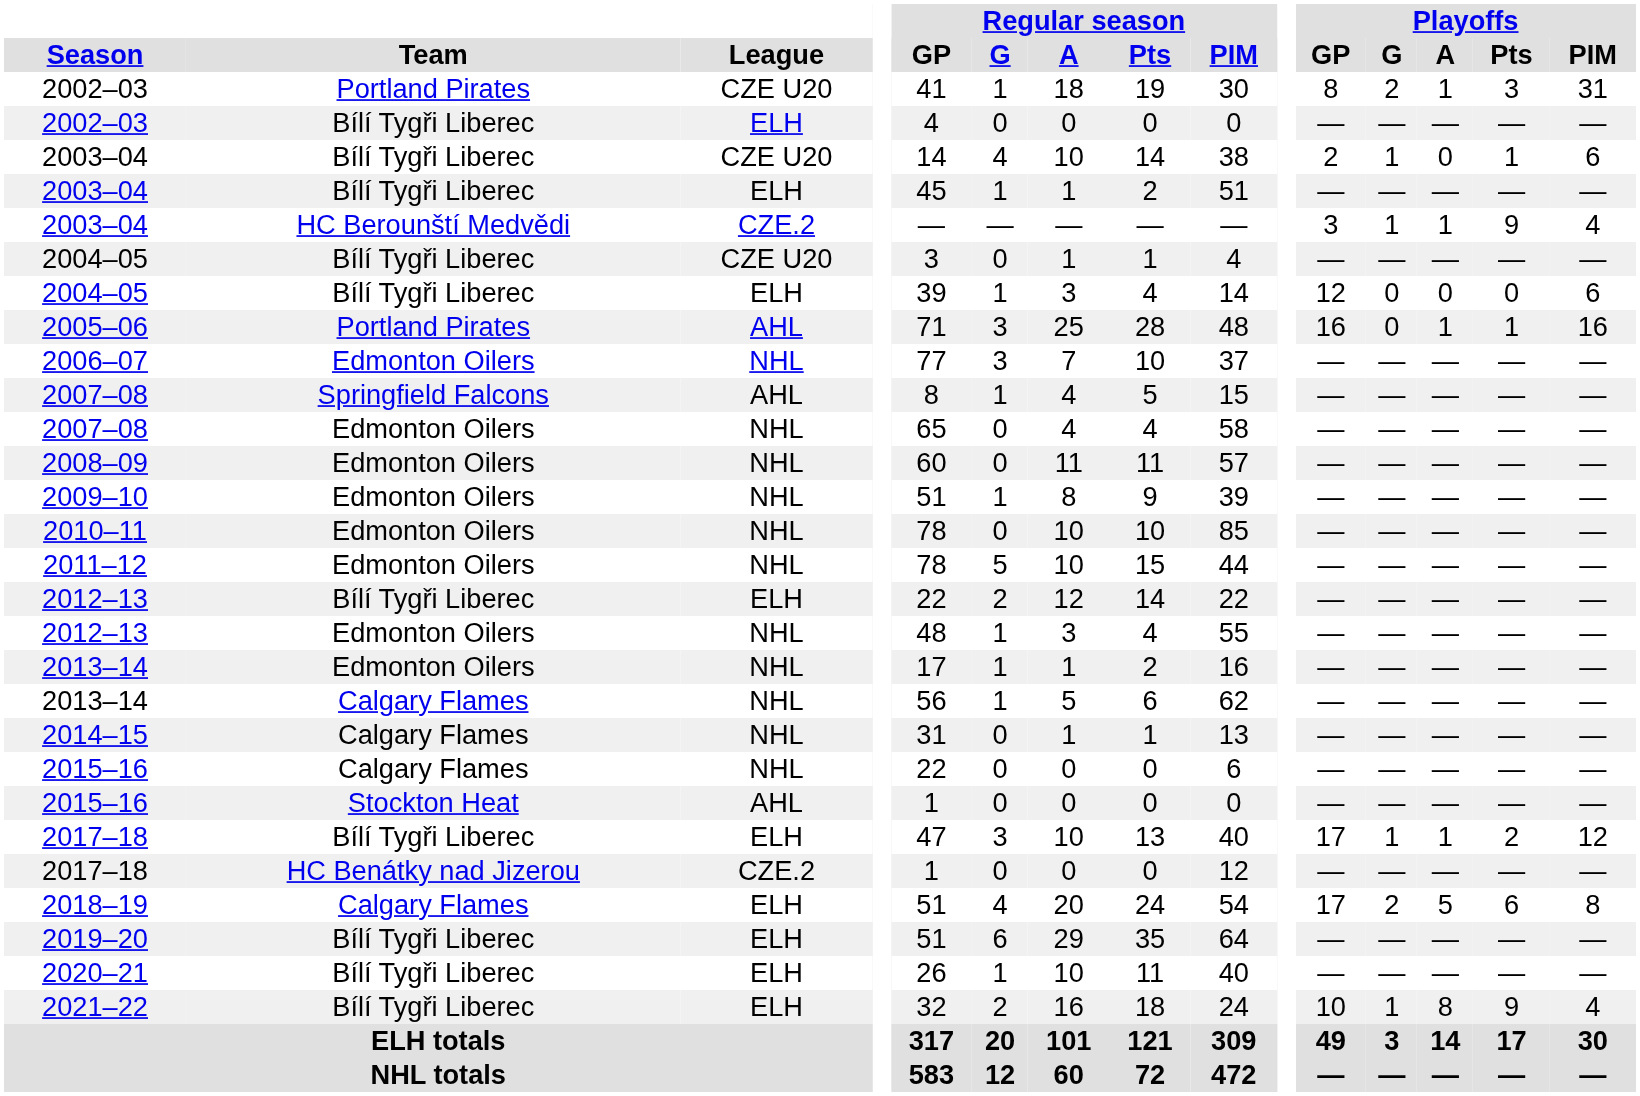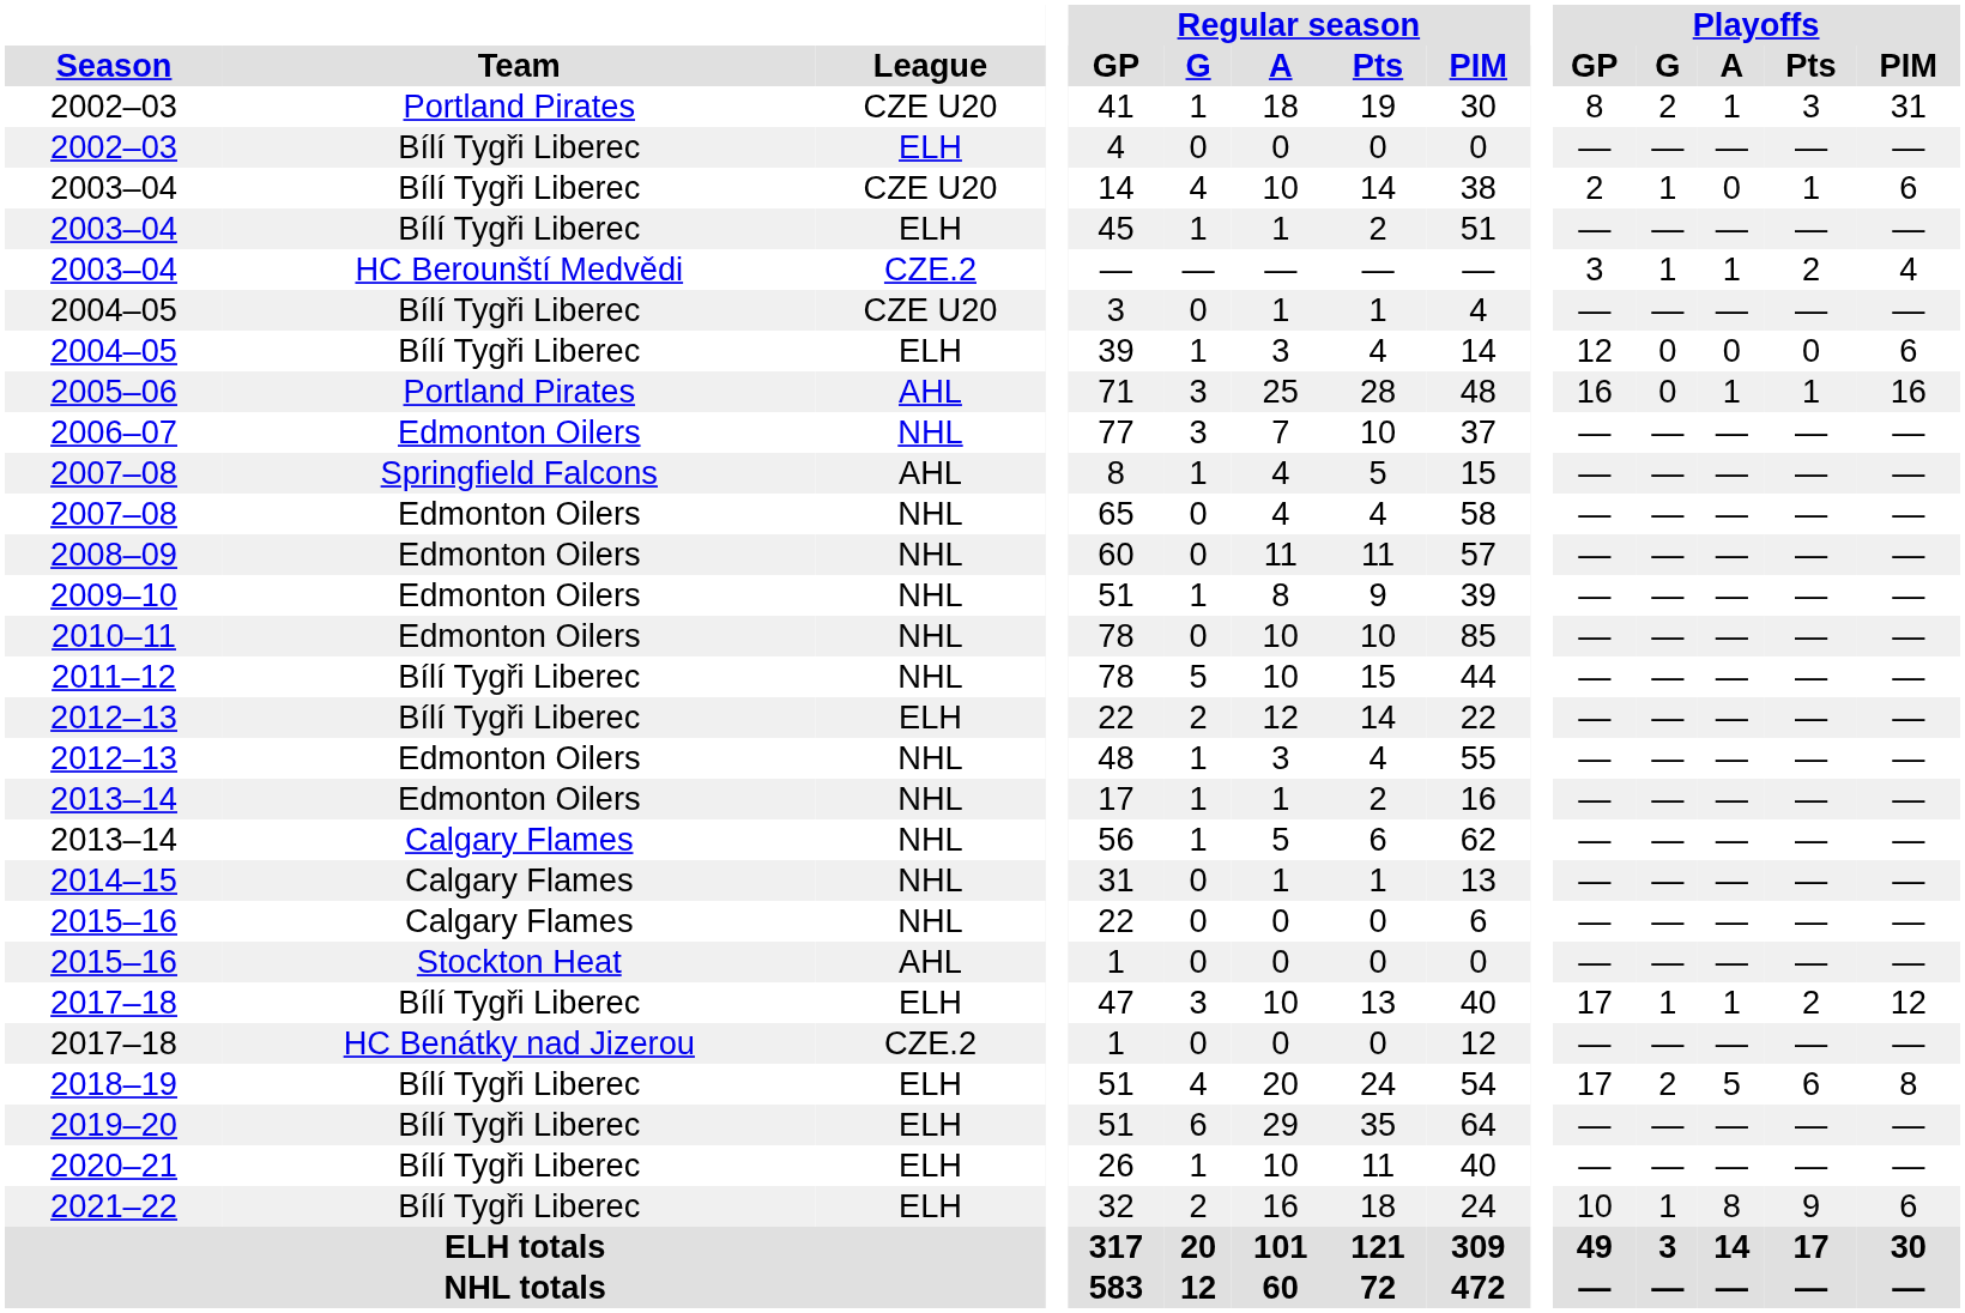 <table border="0" cellpadding="1" cellspacing="0" style="text-align:center; width:60em">
 <tr style="background:#e0e0e0;">
 <th colspan="3" bgcolor="#ffffff"> </th>
 <th rowspan="99" bgcolor="#ffffff"> </th>
 <th colspan="5"><a href='#'>Regular season</a></th>
 <th rowspan="99" bgcolor="#ffffff"> </th>
 <th colspan="5"><a href='#'>Playoffs</a></th>
 </tr>
 <tr style="background:#e0e0e0;">
 <th><a href='#'>Season</a></th>
 <th>Team</th>
 <th>League</th>
 <th>GP</th>
 <th><a href='#'>G</a></th>
 <th><a href='#'>A</a></th>
 <th><a href='#'>Pts</a></th>
 <th><a href='#'>PIM</a></th>
 <th>GP</th>
 <th>G</th>
 <th>A</th>
 <th>Pts</th>
 <th>PIM</th>
 </tr>
 <tr>
 <td>2002–03</td>
 <td><a href='#'>Portland Pirates</a></td>
 <td>CZE U20</td>
 <td>41</td>
 <td>1</td>
 <td>18</td>
 <td>19</td>
 <td>30</td>
 <td>8</td>
 <td>2</td>
 <td>1</td>
 <td>3</td>
 <td>31</td>
 </tr>
 <tr style="background:#f0f0f0;">
 <td><a href='#'>2002–03</a></td>
 <td>Bílí Tygři Liberec</td>
 <td><a href='#'>ELH</a></td>
 <td>4</td>
 <td>0</td>
 <td>0</td>
 <td>0</td>
 <td>0</td>
 <td>—</td>
 <td>—</td>
 <td>—</td>
 <td>—</td>
 <td>—</td>
 </tr>
 <tr>
 <td>2003–04</td>
 <td>Bílí Tygři Liberec</td>
 <td>CZE U20</td>
 <td>14</td>
 <td>4</td>
 <td>10</td>
 <td>14</td>
 <td>38</td>
 <td>2</td>
 <td>1</td>
 <td>0</td>
 <td>1</td>
 <td>6</td>
 </tr>
 <tr style="background:#f0f0f0;">
 <td><a href='#'>2003–04</a></td>
 <td>Bílí Tygři Liberec</td>
 <td>ELH</td>
 <td>45</td>
 <td>1</td>
 <td>1</td>
 <td>2</td>
 <td>51</td>
 <td>—</td>
 <td>—</td>
 <td>—</td>
 <td>—</td>
 <td>—</td>
 </tr>
 <tr>
 <td><a href='#'>2003–04</a></td>
 <td><a href='#'>HC Berounští Medvědi</a></td>
 <td><a href='#'>CZE.2</a></td>
 <td>—</td>
 <td>—</td>
 <td>—</td>
 <td>—</td>
 <td>—</td>
 <td>3</td>
 <td>1</td>
 <td>1</td>
-<td>9</td>
+<td>2</td>
 <td>4</td>
 </tr>
 <tr style="background:#f0f0f0;">
 <td>2004–05</td>
 <td>Bílí Tygři Liberec</td>
 <td>CZE U20</td>
 <td>3</td>
 <td>0</td>
 <td>1</td>
 <td>1</td>
 <td>4</td>
 <td>—</td>
 <td>—</td>
 <td>—</td>
 <td>—</td>
 <td>—</td>
 </tr>
 <tr>
 <td><a href='#'>2004–05</a></td>
 <td>Bílí Tygři Liberec</td>
 <td>ELH</td>
 <td>39</td>
 <td>1</td>
 <td>3</td>
 <td>4</td>
 <td>14</td>
 <td>12</td>
 <td>0</td>
 <td>0</td>
 <td>0</td>
 <td>6</td>
 </tr>
 <tr style="background:#f0f0f0;">
 <td><a href='#'>2005–06</a></td>
 <td><a href='#'>Portland Pirates</a></td>
 <td><a href='#'>AHL</a></td>
 <td>71</td>
 <td>3</td>
 <td>25</td>
 <td>28</td>
 <td>48</td>
 <td>16</td>
 <td>0</td>
 <td>1</td>
 <td>1</td>
 <td>16</td>
 </tr>
 <tr>
 <td><a href='#'>2006–07</a></td>
 <td><a href='#'>Edmonton Oilers</a></td>
 <td><a href='#'>NHL</a></td>
 <td>77</td>
 <td>3</td>
 <td>7</td>
 <td>10</td>
 <td>37</td>
 <td>—</td>
 <td>—</td>
 <td>—</td>
 <td>—</td>
 <td>—</td>
 </tr>
 <tr style="background:#f0f0f0;">
 <td><a href='#'>2007–08</a></td>
 <td><a href='#'>Springfield Falcons</a></td>
 <td>AHL</td>
 <td>8</td>
 <td>1</td>
 <td>4</td>
 <td>5</td>
 <td>15</td>
 <td>—</td>
 <td>—</td>
 <td>—</td>
 <td>—</td>
 <td>—</td>
 </tr>
 <tr>
 <td><a href='#'>2007–08</a></td>
 <td>Edmonton Oilers</td>
 <td>NHL</td>
 <td>65</td>
 <td>0</td>
 <td>4</td>
 <td>4</td>
 <td>58</td>
 <td>—</td>
 <td>—</td>
 <td>—</td>
 <td>—</td>
 <td>—</td>
 </tr>
 <tr style="background:#f0f0f0;">
 <td><a href='#'>2008–09</a></td>
 <td>Edmonton Oilers</td>
 <td>NHL</td>
 <td>60</td>
 <td>0</td>
 <td>11</td>
 <td>11</td>
 <td>57</td>
 <td>—</td>
 <td>—</td>
 <td>—</td>
 <td>—</td>
 <td>—</td>
 </tr>
 <tr>
 <td><a href='#'>2009–10</a></td>
 <td>Edmonton Oilers</td>
 <td>NHL</td>
 <td>51</td>
 <td>1</td>
 <td>8</td>
 <td>9</td>
 <td>39</td>
 <td>—</td>
 <td>—</td>
 <td>—</td>
 <td>—</td>
 <td>—</td>
 </tr>
 <tr style="background:#f0f0f0;">
 <td><a href='#'>2010–11</a></td>
 <td>Edmonton Oilers</td>
 <td>NHL</td>
 <td>78</td>
 <td>0</td>
 <td>10</td>
 <td>10</td>
 <td>85</td>
 <td>—</td>
 <td>—</td>
 <td>—</td>
 <td>—</td>
 <td>—</td>
 </tr>
 <tr>
 <td><a href='#'>2011–12</a></td>
-<td>Edmonton Oilers</td>
+<td>Bílí Tygři Liberec</td>
 <td>NHL</td>
 <td>78</td>
 <td>5</td>
 <td>10</td>
 <td>15</td>
 <td>44</td>
 <td>—</td>
 <td>—</td>
 <td>—</td>
 <td>—</td>
 <td>—</td>
 </tr>
 <tr style="background:#f0f0f0;">
 <td><a href='#'>2012–13</a></td>
 <td>Bílí Tygři Liberec</td>
 <td>ELH</td>
 <td>22</td>
 <td>2</td>
 <td>12</td>
 <td>14</td>
 <td>22</td>
 <td>—</td>
 <td>—</td>
 <td>—</td>
 <td>—</td>
 <td>—</td>
 </tr>
 <tr>
 <td><a href='#'>2012–13</a></td>
 <td>Edmonton Oilers</td>
 <td>NHL</td>
 <td>48</td>
 <td>1</td>
 <td>3</td>
 <td>4</td>
 <td>55</td>
 <td>—</td>
 <td>—</td>
 <td>—</td>
 <td>—</td>
 <td>—</td>
 </tr>
 <tr style="background:#f0f0f0;">
 <td><a href='#'>2013–14</a></td>
 <td>Edmonton Oilers</td>
 <td>NHL</td>
 <td>17</td>
 <td>1</td>
 <td>1</td>
 <td>2</td>
 <td>16</td>
 <td>—</td>
 <td>—</td>
 <td>—</td>
 <td>—</td>
 <td>—</td>
 </tr>
 <tr>
 <td 2013–14 NHL season>2013–14</td>
 <td><a href='#'>Calgary Flames</a></td>
 <td>NHL</td>
 <td>56</td>
 <td>1</td>
 <td>5</td>
 <td>6</td>
 <td>62</td>
 <td>—</td>
 <td>—</td>
 <td>—</td>
 <td>—</td>
 <td>—</td>
 </tr>
 <tr style="background:#f0f0f0;">
 <td><a href='#'>2014–15</a></td>
 <td>Calgary Flames</td>
 <td>NHL</td>
 <td>31</td>
 <td>0</td>
 <td>1</td>
 <td>1</td>
 <td>13</td>
 <td>—</td>
 <td>—</td>
 <td>—</td>
 <td>—</td>
 <td>—</td>
 </tr>
 <tr>
 <td><a href='#'>2015–16</a></td>
 <td>Calgary Flames</td>
 <td>NHL</td>
 <td>22</td>
 <td>0</td>
 <td>0</td>
 <td>0</td>
 <td>6</td>
 <td>—</td>
 <td>—</td>
 <td>—</td>
 <td>—</td>
 <td>—</td>
 </tr>
 <tr style="background:#f0f0f0;">
 <td><a href='#'>2015–16</a></td>
 <td><a href='#'>Stockton Heat</a></td>
 <td>AHL</td>
 <td>1</td>
 <td>0</td>
 <td>0</td>
 <td>0</td>
 <td>0</td>
 <td>—</td>
 <td>—</td>
 <td>—</td>
 <td>—</td>
 <td>—</td>
 </tr>
 <tr>
 <td><a href='#'>2017–18</a></td>
 <td>Bílí Tygři Liberec</td>
 <td>ELH</td>
 <td>47</td>
 <td>3</td>
 <td>10</td>
 <td>13</td>
 <td>40</td>
 <td>17</td>
 <td>1</td>
 <td>1</td>
 <td>2</td>
 <td>12</td>
 </tr>
 <tr style="background:#f0f0f0;">
 <td 2017-18 Czech 1. Liga season>2017–18</td>
 <td><a href='#'>HC Benátky nad Jizerou</a></td>
 <td>CZE.2</td>
 <td>1</td>
 <td>0</td>
 <td>0</td>
 <td>0</td>
 <td>12</td>
 <td>—</td>
 <td>—</td>
 <td>—</td>
 <td>—</td>
 <td>—</td>
 </tr>
 <tr>
 <td><a href='#'>2018–19</a></td>
-<td><a href='#'>Calgary Flames</a></td>
+<td>Bílí Tygři Liberec</td>
 <td>ELH</td>
 <td>51</td>
 <td>4</td>
 <td>20</td>
 <td>24</td>
 <td>54</td>
 <td>17</td>
 <td>2</td>
 <td>5</td>
 <td>6</td>
 <td>8</td>
 </tr>
 <tr style="background:#f0f0f0;">
 <td><a href='#'>2019–20</a></td>
 <td>Bílí Tygři Liberec</td>
 <td>ELH</td>
 <td>51</td>
 <td>6</td>
 <td>29</td>
 <td>35</td>
 <td>64</td>
 <td>—</td>
 <td>—</td>
 <td>—</td>
 <td>—</td>
 <td>—</td>
 </tr>
 <tr>
 <td><a href='#'>2020–21</a></td>
 <td>Bílí Tygři Liberec</td>
 <td>ELH</td>
 <td>26</td>
 <td>1</td>
 <td>10</td>
 <td>11</td>
 <td>40</td>
 <td>—</td>
 <td>—</td>
 <td>—</td>
 <td>—</td>
 <td>—</td>
 </tr>
 <tr style="background:#f0f0f0;">
 <td><a href='#'>2021–22</a></td>
 <td>Bílí Tygři Liberec</td>
 <td>ELH</td>
 <td>32</td>
 <td>2</td>
 <td>16</td>
 <td>18</td>
 <td>24</td>
 <td>10</td>
 <td>1</td>
 <td>8</td>
 <td>9</td>
-<td>4</td>
+<td>6</td>
 </tr>
 <tr style="background:#e0e0e0;">
 <th colspan="3">ELH totals</th>
 <th>317</th>
 <th>20</th>
 <th>101</th>
 <th>121</th>
 <th>309</th>
 <th>49</th>
 <th>3</th>
 <th>14</th>
 <th>17</th>
 <th>30</th>
 </tr>
 <tr style="background:#e0e0e0;">
 <th colspan="3">NHL totals</th>
 <th>583</th>
 <th>12</th>
 <th>60</th>
 <th>72</th>
 <th>472</th>
 <th>—</th>
 <th>—</th>
 <th>—</th>
 <th>—</th>
 <th>—</th>
 </tr>
 </table>
